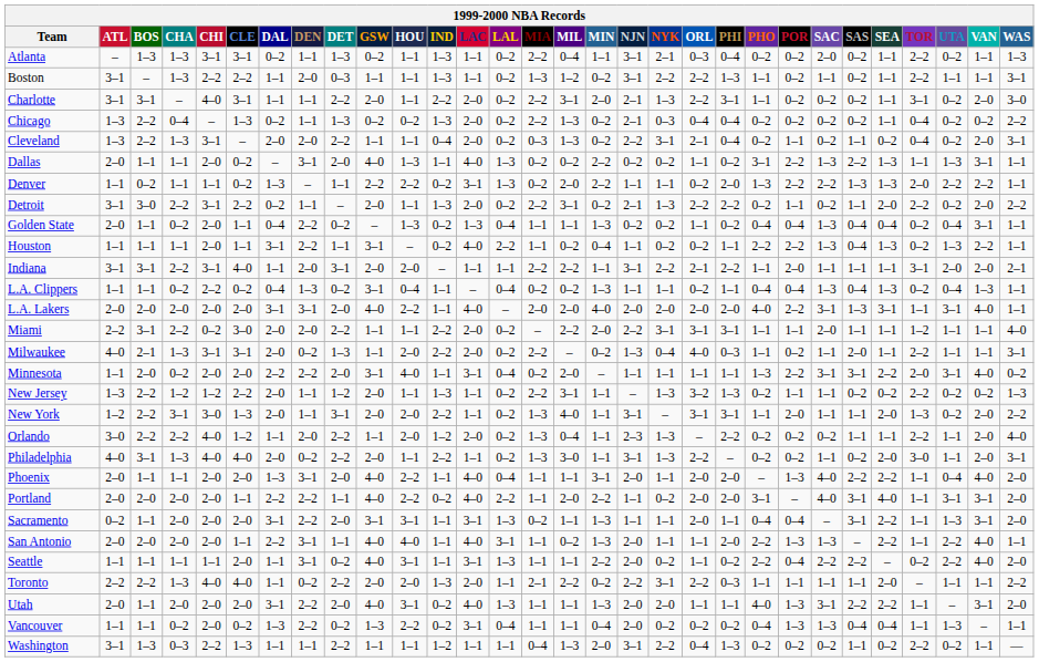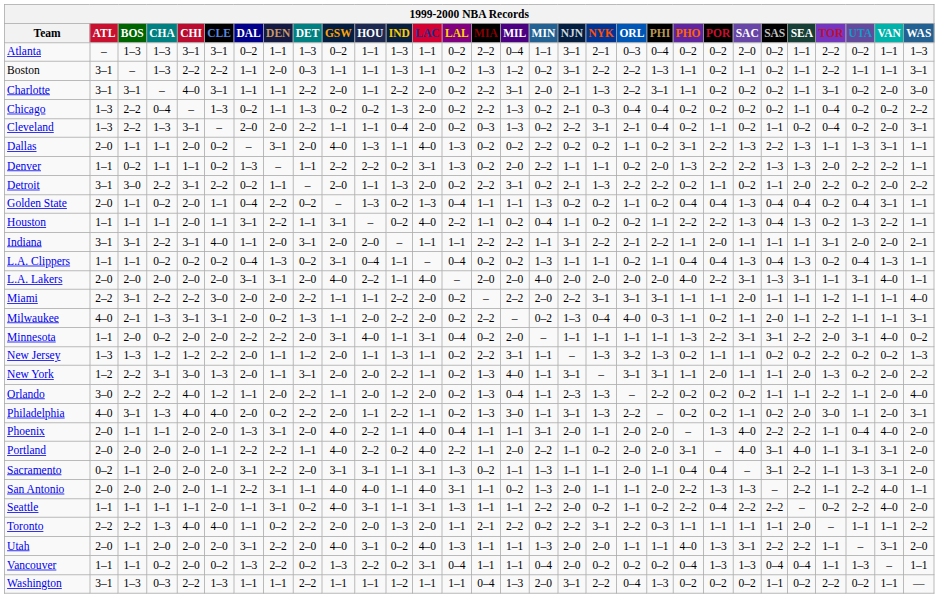 <table class="wikitable" style="font-size:90%; text-align:center;">
 <tr>
 <th colspan=30>1999-2000 NBA Records</th>
 </tr>
 <tr>
 <th width=100>Team</th>
 <th style="background:#CA102F;color:#FFFFFF;width=35">ATL</th>
 <th style="background:#006400;color:#FFFFFF;width=35">BOS</th>
 <th style="background:#008080;color:#FFFFFF;width=35">CHA</th>
 <th style="background:#BA0C2F;color:#FFFFFF;width=35">CHI</th>
 <th style="background:#000000;color:#5787DC;width=35">CLE</th>
 <th style="background:#00008B;color:#FFFFFF;width=35">DAL</th>
 <th style="background:#141A44;color:#C69966;width=35">DEN</th>
 <th style="background:#008080;color:#FFFFFF;width=35">DET</th>
 <th style="background:#031E41;color:#FEA302;width=35">GSW</th>
 <th style="background:#1D2951;color:#FFFFFF;width=35">HOU</th>
 <th style="background:#081F3F;color:#FDCC04;width=35">IND</th>
 <th style="background:#D40032;color:#1A2E8B;width=35">LAC</th>
 <th style="background:#800080;color:#FFD700;width=35">LAL</th>
 <th style="background:#000000;color:#8B0000;width=35">MIA</th>
 <th style="background:#4B0082;color:#FFFFFF;width=35">MIL</th>
 <th style="background:#236192;color:#FFFFFF;width=35">MIN</th>
 <th style="background:#031E41;color:#CED5DD;width=35">NJN</th>
 <th style="background:#003593;color:#FF4F03;width=35">NYK</th>
 <th style="background:#0056B5;color:#FFFFFF;width=35">ORL</th>
 <th style="background:#000000;color:#BB9754;width=35">PHI</th>
 <th style="background:#5F24A0;color:#FF6303;width=35">PHO</th>
 <th style="background:#000000;color:#C90F2E;width=35">POR</th>
 <th style="background:#6846A8;color:#FFFFFF;width=35">SAC</th>
 <th style="background:#000000;color:#C0C0C0;width=35">SAS</th>
 <th style="background:#173F36;color:#FFFFFF;width=35">SEA</th>
 <th style="background:#7436BF;color:#BE0F34;width=35">TOR</th>
 <th style="background:#644A9C;color:#149BC7;width=35">UTA</th>
 <th style="background:#00B2AA;color:#FFFFFF;width=35">VAN</th>
 <th style="background:#236192;color:#FFFFFF;width=35">WAS</th>
 </tr>
 <tr>
 <td style="text-align:left;"><a href='#'>Atlanta</a></td>
 <td>–</td>
 <td>1–3</td>
 <td>1–3</td>
 <td>3–1</td>
 <td>3–1</td>
 <td>0–2</td>
 <td>1–1</td>
 <td>1–3</td>
 <td>0–2</td>
 <td>1–1</td>
 <td>1–3</td>
 <td>1–1</td>
 <td>0–2</td>
 <td>2–2</td>
 <td>0–4</td>
 <td>1–1</td>
 <td>3–1</td>
 <td>2–1</td>
 <td>0–3</td>
 <td>0–4</td>
 <td>0–2</td>
 <td>0–2</td>
 <td>2–0</td>
 <td>0–2</td>
 <td>1–1</td>
 <td>2–2</td>
 <td>0–2</td>
 <td>1–1</td>
 <td>1–3</td>
 </tr>
 <tr>
 <td style="text-align:left;">Boston</td>
 <td>3–1</td>
 <td>–</td>
 <td>1–3</td>
 <td>2–2</td>
 <td>2–2</td>
 <td>1–1</td>
 <td>2–0</td>
 <td>0–3</td>
 <td>1–1</td>
 <td>1–1</td>
 <td>1–3</td>
 <td>1–1</td>
 <td>0–2</td>
 <td>1–3</td>
 <td>1–2</td>
 <td>0–2</td>
 <td>3–1</td>
 <td>2–2</td>
 <td>2–2</td>
 <td>1–3</td>
 <td>1–1</td>
 <td>0–2</td>
 <td>1–1</td>
 <td>0–2</td>
 <td>1–1</td>
 <td>2–2</td>
 <td>1–1</td>
 <td>1–1</td>
 <td>3–1</td>
 </tr>
 <tr>
 <td style="text-align:left;"><a href='#'>Charlotte</a></td>
 <td>3–1</td>
 <td>3–1</td>
 <td>–</td>
 <td>4–0</td>
 <td>3–1</td>
 <td>1–1</td>
 <td>1–1</td>
 <td>2–2</td>
 <td>2–0</td>
 <td>1–1</td>
 <td>2–2</td>
 <td>2–0</td>
 <td>0–2</td>
 <td>2–2</td>
 <td>3–1</td>
 <td>2–0</td>
 <td>2–1</td>
 <td>1–3</td>
 <td>2–2</td>
 <td>3–1</td>
 <td>1–1</td>
 <td>0–2</td>
 <td>0–2</td>
 <td>0–2</td>
 <td>1–1</td>
 <td>3–1</td>
 <td>0–2</td>
 <td>2–0</td>
 <td>3–0</td>
 </tr>
 <tr>
 <td style="text-align:left;"><a href='#'>Chicago</a></td>
 <td>1–3</td>
 <td>2–2</td>
 <td>0–4</td>
 <td>–</td>
 <td>1–3</td>
 <td>0–2</td>
 <td>1–1</td>
 <td>1–3</td>
 <td>0–2</td>
 <td>0–2</td>
 <td>1–3</td>
 <td>2–0</td>
 <td>0–2</td>
 <td>2–2</td>
 <td>1–3</td>
 <td>0–2</td>
 <td>2–1</td>
 <td>0–3</td>
 <td>0–4</td>
 <td>0–4</td>
 <td>0–2</td>
 <td>0–2</td>
 <td>0–2</td>
 <td>0–2</td>
 <td>1–1</td>
 <td>0–4</td>
 <td>0–2</td>
 <td>0–2</td>
 <td>2–2</td>
 </tr>
 <tr>
 <td style="text-align:left;"><a href='#'>Cleveland</a></td>
 <td>1–3</td>
 <td>2–2</td>
 <td>1–3</td>
 <td>3–1</td>
 <td>–</td>
 <td>2–0</td>
 <td>2–0</td>
 <td>2–2</td>
 <td>1–1</td>
 <td>1–1</td>
 <td>0–4</td>
 <td>2–0</td>
 <td>0–2</td>
 <td>0–3</td>
 <td>1–3</td>
 <td>0–2</td>
 <td>2–2</td>
 <td>3–1</td>
 <td>2–1</td>
 <td>0–4</td>
 <td>0–2</td>
 <td>1–1</td>
 <td>0–2</td>
 <td>1–1</td>
 <td>0–2</td>
 <td>0–4</td>
 <td>0–2</td>
 <td>2–0</td>
 <td>3–1</td>
 </tr>
 <tr>
 <td style="text-align:left;"><a href='#'>Dallas</a></td>
 <td>2–0</td>
 <td>1–1</td>
 <td>1–1</td>
 <td>2–0</td>
 <td>0–2</td>
 <td>–</td>
 <td>3–1</td>
 <td>2–0</td>
 <td>4–0</td>
 <td>1–3</td>
 <td>1–1</td>
 <td>4–0</td>
 <td>1–3</td>
 <td>0–2</td>
 <td>0–2</td>
 <td>2–2</td>
 <td>0–2</td>
 <td>0–2</td>
 <td>1–1</td>
 <td>0–2</td>
 <td>3–1</td>
 <td>2–2</td>
 <td>1–3</td>
 <td>2–2</td>
 <td>1–3</td>
 <td>1–1</td>
 <td>1–3</td>
 <td>3–1</td>
 <td>1–1</td>
 </tr>
 <tr>
 <td style="text-align:left;"><a href='#'>Denver</a></td>
 <td>1–1</td>
 <td>0–2</td>
 <td>1–1</td>
 <td>1–1</td>
 <td>0–2</td>
 <td>1–3</td>
 <td>–</td>
 <td>1–1</td>
 <td>2–2</td>
 <td>2–2</td>
 <td>0–2</td>
 <td>3–1</td>
 <td>1–3</td>
 <td>0–2</td>
 <td>2–0</td>
 <td>2–2</td>
 <td>1–1</td>
 <td>1–1</td>
 <td>0–2</td>
 <td>2–0</td>
 <td>1–3</td>
 <td>2–2</td>
 <td>2–2</td>
 <td>1–3</td>
 <td>1–3</td>
 <td>2–0</td>
 <td>2–2</td>
 <td>2–2</td>
 <td>1–1</td>
 </tr>
 <tr>
 <td style="text-align:left;"><a href='#'>Detroit</a></td>
 <td>3–1</td>
 <td>3–0</td>
 <td>2–2</td>
 <td>3–1</td>
 <td>2–2</td>
 <td>0–2</td>
 <td>1–1</td>
 <td>–</td>
 <td>2–0</td>
 <td>1–1</td>
 <td>1–3</td>
 <td>2–0</td>
 <td>0–2</td>
 <td>2–2</td>
 <td>3–1</td>
 <td>0–2</td>
 <td>2–1</td>
 <td>1–3</td>
 <td>2–2</td>
 <td>2–2</td>
 <td>0–2</td>
 <td>1–1</td>
 <td>0–2</td>
 <td>1–1</td>
 <td>2–0</td>
 <td>2–2</td>
 <td>0–2</td>
 <td>2–0</td>
 <td>2–2</td>
 </tr>
 <tr>
 <td style="text-align:left;"><a href='#'>Golden State</a></td>
 <td>2–0</td>
 <td>1–1</td>
 <td>0–2</td>
 <td>2–0</td>
 <td>1–1</td>
 <td>0–4</td>
 <td>2–2</td>
 <td>0–2</td>
 <td>–</td>
 <td>1–3</td>
 <td>0–2</td>
 <td>1–3</td>
 <td>0–4</td>
 <td>1–1</td>
 <td>1–1</td>
 <td>1–3</td>
 <td>0–2</td>
 <td>0–2</td>
 <td>1–1</td>
 <td>0–2</td>
 <td>0–4</td>
 <td>0–4</td>
 <td>1–3</td>
 <td>0–4</td>
 <td>0–4</td>
 <td>0–2</td>
 <td>0–4</td>
 <td>3–1</td>
 <td>1–1</td>
 </tr>
 <tr>
 <td style="text-align:left;"><a href='#'>Houston</a></td>
 <td>1–1</td>
 <td>1–1</td>
 <td>1–1</td>
 <td>2–0</td>
 <td>1–1</td>
 <td>3–1</td>
 <td>2–2</td>
 <td>1–1</td>
 <td>3–1</td>
 <td>–</td>
 <td>0–2</td>
 <td>4–0</td>
 <td>2–2</td>
 <td>1–1</td>
 <td>0–2</td>
 <td>0–4</td>
 <td>1–1</td>
 <td>0–2</td>
 <td>0–2</td>
 <td>1–1</td>
 <td>2–2</td>
 <td>2–2</td>
 <td>1–3</td>
 <td>0–4</td>
 <td>1–3</td>
 <td>0–2</td>
 <td>1–3</td>
 <td>2–2</td>
 <td>1–1</td>
 </tr>
 <tr>
 <td style="text-align:left;"><a href='#'>Indiana</a></td>
 <td>3–1</td>
 <td>3–1</td>
 <td>2–2</td>
 <td>3–1</td>
 <td>4–0</td>
 <td>1–1</td>
 <td>2–0</td>
 <td>3–1</td>
 <td>2–0</td>
 <td>2–0</td>
 <td>–</td>
 <td>1–1</td>
 <td>1–1</td>
 <td>2–2</td>
 <td>2–2</td>
 <td>1–1</td>
 <td>3–1</td>
 <td>2–2</td>
 <td>2–1</td>
 <td>2–2</td>
 <td>1–1</td>
 <td>2–0</td>
 <td>1–1</td>
 <td>1–1</td>
 <td>1–1</td>
 <td>3–1</td>
 <td>2–0</td>
 <td>2–0</td>
 <td>2–1</td>
 </tr>
 <tr>
 <td style="text-align:left;"><a href='#'>L.A. Clippers</a></td>
 <td>1–1</td>
 <td>1–1</td>
 <td>0–2</td>
-<td>2–2</td>
+<td>0–2</td>
 <td>0–2</td>
 <td>0–4</td>
 <td>1–3</td>
 <td>0–2</td>
 <td>3–1</td>
 <td>0–4</td>
 <td>1–1</td>
 <td>–</td>
 <td>0–4</td>
 <td>0–2</td>
 <td>0–2</td>
 <td>1–3</td>
 <td>1–1</td>
 <td>1–1</td>
 <td>0–2</td>
 <td>1–1</td>
 <td>0–4</td>
 <td>0–4</td>
 <td>1–3</td>
 <td>0–4</td>
 <td>1–3</td>
 <td>0–2</td>
 <td>0–4</td>
 <td>1–3</td>
 <td>1–1</td>
 </tr>
 <tr>
 <td style="text-align:left;"><a href='#'>L.A. Lakers</a></td>
 <td>2–0</td>
 <td>2–0</td>
 <td>2–0</td>
 <td>2–0</td>
 <td>2–0</td>
 <td>3–1</td>
 <td>3–1</td>
 <td>2–0</td>
 <td>4–0</td>
 <td>2–2</td>
 <td>1–1</td>
 <td>4–0</td>
 <td>–</td>
 <td>2–0</td>
 <td>2–0</td>
 <td>4–0</td>
 <td>2–0</td>
 <td>2–0</td>
 <td>2–0</td>
 <td>2–0</td>
 <td>4–0</td>
 <td>2–2</td>
 <td>3–1</td>
 <td>1–3</td>
 <td>3–1</td>
 <td>1–1</td>
 <td>3–1</td>
 <td>4–0</td>
 <td>1–1</td>
 </tr>
 <tr>
 <td style="text-align:left;"><a href='#'>Miami</a></td>
 <td>2–2</td>
 <td>3–1</td>
 <td>2–2</td>
-<td>0–2</td>
+<td>2–2</td>
 <td>3–0</td>
 <td>2–0</td>
 <td>2–0</td>
 <td>2–2</td>
 <td>1–1</td>
 <td>1–1</td>
 <td>2–2</td>
 <td>2–0</td>
 <td>0–2</td>
 <td>–</td>
 <td>2–2</td>
 <td>2–0</td>
 <td>2–2</td>
 <td>3–1</td>
 <td>3–1</td>
 <td>3–1</td>
 <td>1–1</td>
 <td>1–1</td>
 <td>2–0</td>
 <td>1–1</td>
 <td>1–1</td>
 <td>1–2</td>
 <td>1–1</td>
 <td>1–1</td>
 <td>4–0</td>
 </tr>
 <tr>
 <td style="text-align:left;"><a href='#'>Milwaukee</a></td>
 <td>4–0</td>
 <td>2–1</td>
 <td>1–3</td>
 <td>3–1</td>
 <td>3–1</td>
 <td>2–0</td>
 <td>0–2</td>
 <td>1–3</td>
 <td>1–1</td>
 <td>2–0</td>
 <td>2–2</td>
 <td>2–0</td>
 <td>0–2</td>
 <td>2–2</td>
 <td>–</td>
 <td>0–2</td>
 <td>1–3</td>
 <td>0–4</td>
 <td>4–0</td>
 <td>0–3</td>
 <td>1–1</td>
 <td>0–2</td>
 <td>1–1</td>
 <td>2–0</td>
 <td>1–1</td>
 <td>2–2</td>
 <td>1–1</td>
 <td>1–1</td>
 <td>3–1</td>
 </tr>
 <tr>
 <td style="text-align:left;"><a href='#'>Minnesota</a></td>
 <td>1–1</td>
 <td>2–0</td>
 <td>0–2</td>
 <td>2–0</td>
 <td>2–0</td>
 <td>2–2</td>
 <td>2–2</td>
 <td>2–0</td>
 <td>3–1</td>
 <td>4–0</td>
 <td>1–1</td>
 <td>3–1</td>
 <td>0–4</td>
 <td>0–2</td>
 <td>2–0</td>
 <td>–</td>
 <td>1–1</td>
 <td>1–1</td>
 <td>1–1</td>
 <td>1–1</td>
 <td>1–3</td>
 <td>2–2</td>
 <td>3–1</td>
 <td>3–1</td>
 <td>2–2</td>
 <td>2–0</td>
 <td>3–1</td>
 <td>4–0</td>
 <td>0–2</td>
 </tr>
 <tr>
 <td style="text-align:left;"><a href='#'>New Jersey</a></td>
 <td>1–3</td>
-<td>2–2</td>
+<td>1–3</td>
 <td>1–2</td>
 <td>1–2</td>
 <td>2–2</td>
 <td>2–0</td>
 <td>1–1</td>
 <td>1–2</td>
 <td>2–0</td>
 <td>1–1</td>
 <td>1–3</td>
 <td>1–1</td>
 <td>0–2</td>
 <td>2–2</td>
 <td>3–1</td>
 <td>1–1</td>
 <td>–</td>
 <td>1–3</td>
 <td>3–2</td>
 <td>1–3</td>
 <td>0–2</td>
 <td>1–1</td>
 <td>1–1</td>
 <td>0–2</td>
 <td>0–2</td>
 <td>2–2</td>
 <td>0–2</td>
 <td>0–2</td>
 <td>1–3</td>
 </tr>
 <tr>
 <td style="text-align:left;"><a href='#'>New York</a></td>
 <td>1–2</td>
 <td>2–2</td>
 <td>3–1</td>
 <td>3–0</td>
 <td>1–3</td>
 <td>2–0</td>
 <td>1–1</td>
 <td>3–1</td>
 <td>2–0</td>
 <td>2–0</td>
 <td>2–2</td>
 <td>1–1</td>
 <td>0–2</td>
 <td>1–3</td>
 <td>4–0</td>
 <td>1–1</td>
 <td>3–1</td>
 <td>–</td>
 <td>3–1</td>
 <td>3–1</td>
 <td>1–1</td>
 <td>2–0</td>
 <td>1–1</td>
 <td>1–1</td>
 <td>2–0</td>
 <td>1–3</td>
 <td>0–2</td>
 <td>2–0</td>
 <td>2–2</td>
 </tr>
 <tr>
 <td style="text-align:left;"><a href='#'>Orlando</a></td>
 <td>3–0</td>
 <td>2–2</td>
 <td>2–2</td>
 <td>4–0</td>
 <td>1–2</td>
 <td>1–1</td>
 <td>2–0</td>
 <td>2–2</td>
 <td>1–1</td>
 <td>2–0</td>
 <td>1–2</td>
 <td>2–0</td>
 <td>0–2</td>
 <td>1–3</td>
 <td>0–4</td>
 <td>1–1</td>
 <td>2–3</td>
 <td>1–3</td>
 <td>–</td>
 <td>2–2</td>
 <td>0–2</td>
 <td>0–2</td>
 <td>0–2</td>
 <td>1–1</td>
 <td>1–1</td>
 <td>2–2</td>
 <td>1–1</td>
 <td>2–0</td>
 <td>4–0</td>
 </tr>
 <tr>
 <td style="text-align:left;"><a href='#'>Philadelphia</a></td>
 <td>4–0</td>
 <td>3–1</td>
 <td>1–3</td>
 <td>4–0</td>
 <td>4–0</td>
 <td>2–0</td>
 <td>0–2</td>
 <td>2–2</td>
 <td>2–0</td>
 <td>1–1</td>
 <td>2–2</td>
 <td>1–1</td>
 <td>0–2</td>
 <td>1–3</td>
 <td>3–0</td>
 <td>1–1</td>
 <td>3–1</td>
 <td>1–3</td>
 <td>2–2</td>
 <td>–</td>
 <td>0–2</td>
 <td>0–2</td>
 <td>1–1</td>
 <td>0–2</td>
 <td>2–0</td>
 <td>3–0</td>
 <td>1–1</td>
 <td>2–0</td>
 <td>3–1</td>
 </tr>
 <tr>
 <td style="text-align:left;"><a href='#'>Phoenix</a></td>
 <td>2–0</td>
 <td>1–1</td>
 <td>1–1</td>
 <td>2–0</td>
 <td>2–0</td>
 <td>1–3</td>
 <td>3–1</td>
 <td>2–0</td>
 <td>4–0</td>
 <td>2–2</td>
 <td>1–1</td>
 <td>4–0</td>
 <td>0–4</td>
 <td>1–1</td>
 <td>1–1</td>
 <td>3–1</td>
 <td>2–0</td>
 <td>1–1</td>
 <td>2–0</td>
 <td>2–0</td>
 <td>–</td>
 <td>1–3</td>
 <td>4–0</td>
 <td>2–2</td>
 <td>2–2</td>
 <td>1–1</td>
 <td>0–4</td>
 <td>4–0</td>
 <td>2–0</td>
 </tr>
 <tr>
 <td style="text-align:left;"><a href='#'>Portland</a></td>
 <td>2–0</td>
 <td>2–0</td>
 <td>2–0</td>
 <td>2–0</td>
 <td>1–1</td>
 <td>2–2</td>
 <td>2–2</td>
 <td>1–1</td>
 <td>4–0</td>
 <td>2–2</td>
 <td>0–2</td>
 <td>4–0</td>
 <td>2–2</td>
 <td>1–1</td>
 <td>2–0</td>
 <td>2–2</td>
 <td>1–1</td>
 <td>0–2</td>
 <td>2–0</td>
 <td>2–0</td>
 <td>3–1</td>
 <td>–</td>
 <td>4–0</td>
 <td>3–1</td>
 <td>4–0</td>
 <td>1–1</td>
 <td>3–1</td>
 <td>3–1</td>
 <td>2–0</td>
 </tr>
 <tr>
 <td style="text-align:left;"><a href='#'>Sacramento</a></td>
 <td>0–2</td>
 <td>1–1</td>
 <td>2–0</td>
 <td>2–0</td>
 <td>2–0</td>
 <td>3–1</td>
 <td>2–2</td>
 <td>2–0</td>
 <td>3–1</td>
 <td>3–1</td>
 <td>1–1</td>
 <td>3–1</td>
 <td>1–3</td>
 <td>0–2</td>
 <td>1–1</td>
 <td>1–3</td>
 <td>1–1</td>
 <td>1–1</td>
 <td>2–0</td>
 <td>1–1</td>
 <td>0–4</td>
 <td>0–4</td>
 <td>–</td>
 <td>3–1</td>
 <td>2–2</td>
 <td>1–1</td>
 <td>1–3</td>
 <td>3–1</td>
 <td>2–0</td>
 </tr>
 <tr>
 <td style="text-align:left;"><a href='#'>San Antonio</a></td>
 <td>2–0</td>
 <td>2–0</td>
 <td>2–0</td>
 <td>2–0</td>
 <td>1–1</td>
 <td>2–2</td>
 <td>3–1</td>
 <td>1–1</td>
 <td>4–0</td>
 <td>4–0</td>
 <td>1–1</td>
 <td>4–0</td>
 <td>3–1</td>
 <td>1–1</td>
 <td>0–2</td>
 <td>1–3</td>
 <td>2–0</td>
 <td>1–1</td>
 <td>1–1</td>
 <td>2–0</td>
 <td>2–2</td>
 <td>1–3</td>
 <td>1–3</td>
 <td>–</td>
 <td>2–2</td>
 <td>1–1</td>
 <td>2–2</td>
 <td>4–0</td>
 <td>1–1</td>
 </tr>
 <tr>
 <td style="text-align:left;"><a href='#'>Seattle</a></td>
 <td>1–1</td>
 <td>1–1</td>
 <td>1–1</td>
 <td>1–1</td>
 <td>2–0</td>
 <td>1–1</td>
 <td>3–1</td>
 <td>0–2</td>
 <td>4–0</td>
 <td>3–1</td>
 <td>1–1</td>
 <td>3–1</td>
 <td>1–3</td>
 <td>1–1</td>
 <td>1–1</td>
 <td>2–2</td>
 <td>2–0</td>
 <td>0–2</td>
 <td>1–1</td>
 <td>0–2</td>
 <td>2–2</td>
 <td>0–4</td>
 <td>2–2</td>
 <td>2–2</td>
 <td>–</td>
 <td>0–2</td>
 <td>2–2</td>
 <td>4–0</td>
 <td>2–0</td>
 </tr>
 <tr>
 <td style="text-align:left;"><a href='#'>Toronto</a></td>
 <td>2–2</td>
 <td>2–2</td>
 <td>1–3</td>
 <td>4–0</td>
 <td>4–0</td>
 <td>1–1</td>
 <td>0–2</td>
 <td>2–2</td>
 <td>2–0</td>
 <td>2–0</td>
 <td>1–3</td>
 <td>2–0</td>
 <td>1–1</td>
 <td>2–1</td>
 <td>2–2</td>
 <td>0–2</td>
 <td>2–2</td>
 <td>3–1</td>
 <td>2–2</td>
 <td>0–3</td>
 <td>1–1</td>
 <td>1–1</td>
 <td>1–1</td>
 <td>1–1</td>
 <td>2–0</td>
 <td>–</td>
 <td>1–1</td>
 <td>1–1</td>
 <td>2–2</td>
 </tr>
 <tr>
 <td style="text-align:left;"><a href='#'>Utah</a></td>
 <td>2–0</td>
 <td>1–1</td>
 <td>2–0</td>
 <td>2–0</td>
 <td>2–0</td>
 <td>3–1</td>
 <td>2–2</td>
 <td>2–0</td>
 <td>4–0</td>
 <td>3–1</td>
 <td>0–2</td>
 <td>4–0</td>
 <td>1–3</td>
 <td>1–1</td>
 <td>1–1</td>
 <td>1–3</td>
 <td>2–0</td>
 <td>2–0</td>
 <td>1–1</td>
 <td>1–1</td>
 <td>4–0</td>
 <td>1–3</td>
 <td>3–1</td>
 <td>2–2</td>
 <td>2–2</td>
 <td>1–1</td>
 <td>–</td>
 <td>3–1</td>
 <td>2–0</td>
 </tr>
 <tr>
 <td style="text-align:left;"><a href='#'>Vancouver</a></td>
 <td>1–1</td>
 <td>1–1</td>
 <td>0–2</td>
 <td>2–0</td>
 <td>0–2</td>
 <td>1–3</td>
 <td>2–2</td>
 <td>0–2</td>
 <td>1–3</td>
 <td>2–2</td>
 <td>0–2</td>
 <td>3–1</td>
 <td>0–4</td>
 <td>1–1</td>
 <td>1–1</td>
 <td>0–4</td>
 <td>2–0</td>
 <td>0–2</td>
 <td>0–2</td>
 <td>0–2</td>
 <td>0–4</td>
 <td>1–3</td>
 <td>1–3</td>
 <td>0–4</td>
 <td>0–4</td>
 <td>1–1</td>
 <td>1–3</td>
 <td>–</td>
 <td>1–1</td>
 </tr>
 <tr>
 <td style="text-align:left;"><a href='#'>Washington</a></td>
 <td>3–1</td>
 <td>1–3</td>
 <td>0–3</td>
 <td>2–2</td>
 <td>1–3</td>
 <td>1–1</td>
 <td>1–1</td>
 <td>2–2</td>
 <td>1–1</td>
 <td>1–1</td>
 <td>1–2</td>
 <td>1–1</td>
 <td>1–1</td>
 <td>0–4</td>
 <td>1–3</td>
 <td>2–0</td>
 <td>3–1</td>
 <td>2–2</td>
 <td>0–4</td>
 <td>1–3</td>
 <td>0–2</td>
 <td>0–2</td>
 <td>0–2</td>
 <td>1–1</td>
 <td>0–2</td>
 <td>2–2</td>
 <td>0–2</td>
 <td>1–1</td>
 <td>—</td>
 </tr>
 </table>
